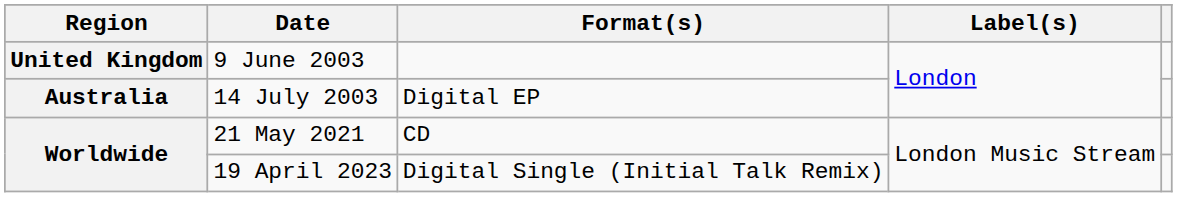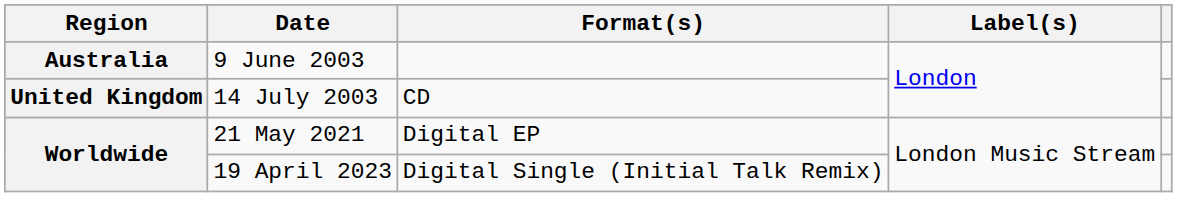 <table class="wikitable plainrowheaders">
 <tr>
 <th scope="col">Region</th>
 <th scope="col">Date</th>
 <th scope="col">Format(s)</th>
 <th scope="col">Label(s)</th>
 <th scope="col"></th>
 </tr>
 <tr>
-<th scope="row">United Kingdom</th>
+<th scope="row">Australia</th>
 <td>9 June 2003</td>
 <td></td>
 <td rowspan="2"><a href='#'>London</a></td>
 <td></td>
 </tr>
 <tr>
-<th scope="row">Australia</th>
+<th scope="row">United Kingdom</th>
 <td>14 July 2003</td>
-<td>Digital EP</td>
+<td>CD</td>
 <td></td>
 </tr>
 <tr>
 <th scope="row" rowspan="2">Worldwide</th>
 <td>21 May 2021</td>
-<td>CD</td>
+<td>Digital EP</td>
 <td rowspan="2">London Music Stream</td>
 <td></td>
 </tr>
 <tr>
 <td>19 April 2023</td>
 <td>Digital Single (Initial Talk Remix)</td>
 <td></td>
 </tr>
 </table>
